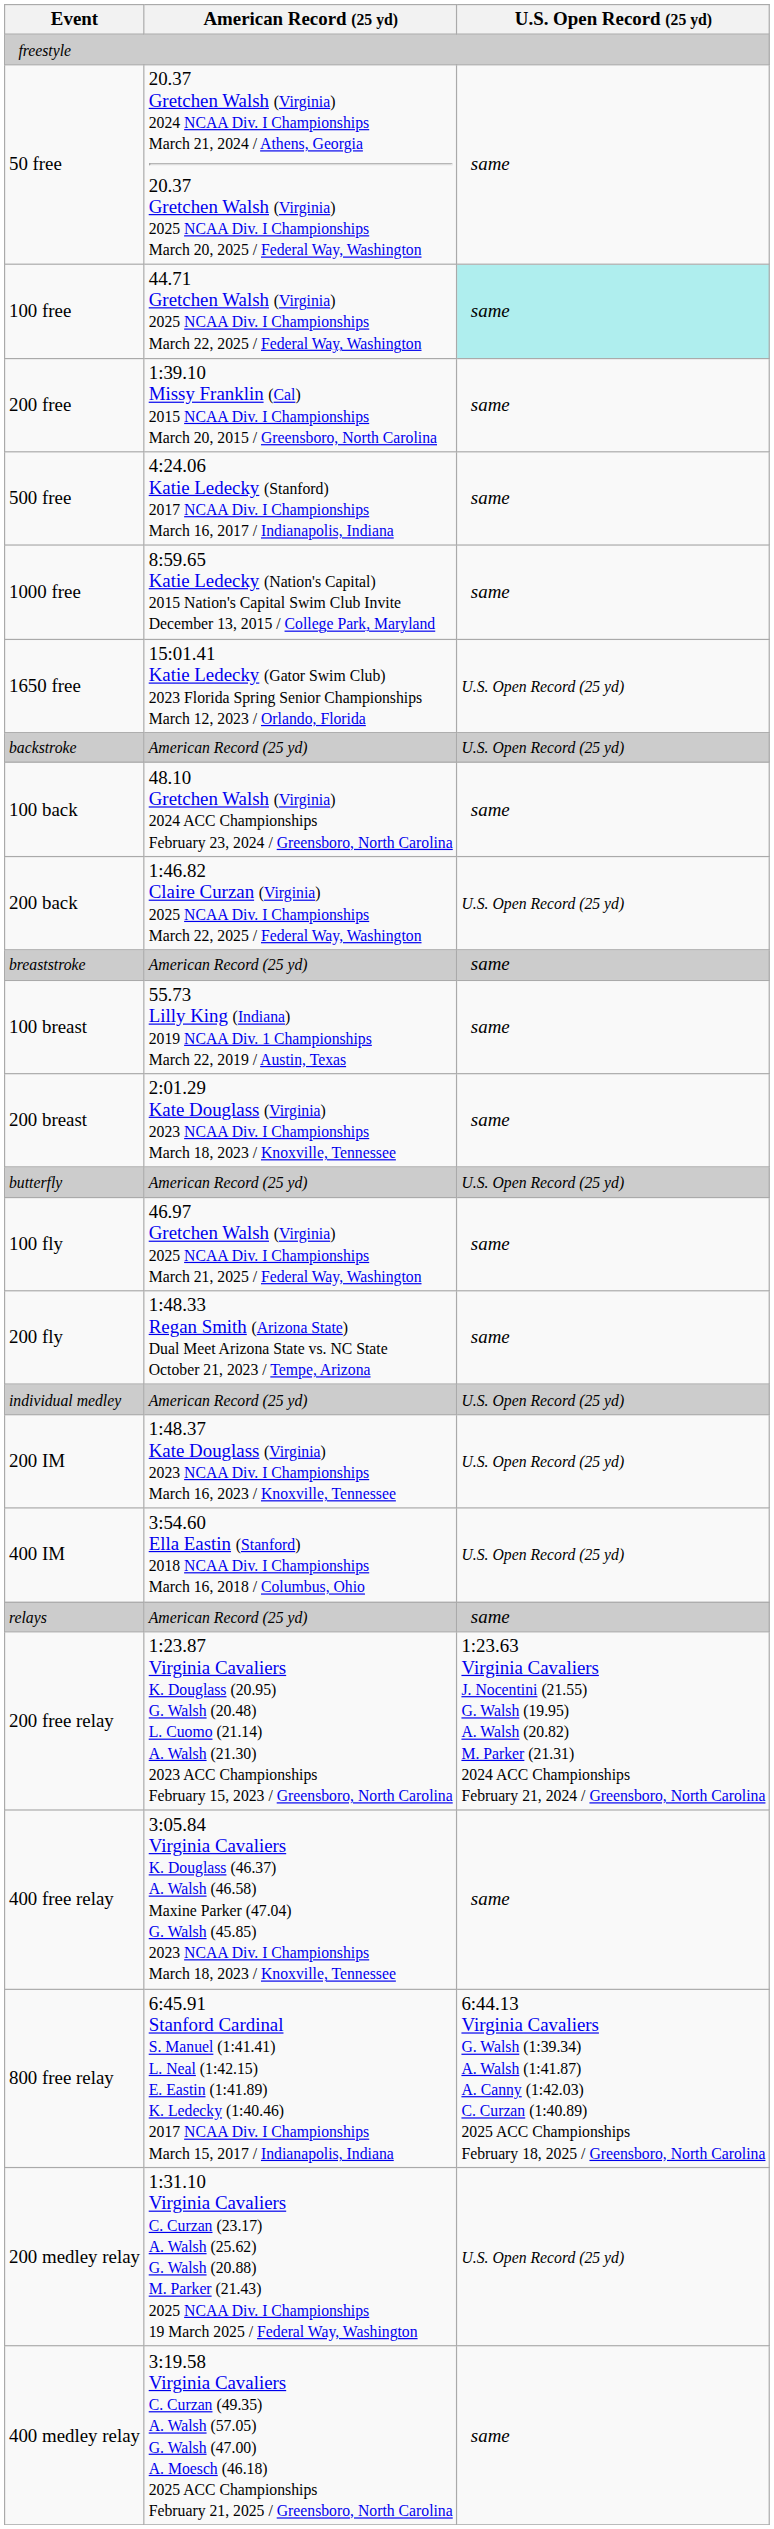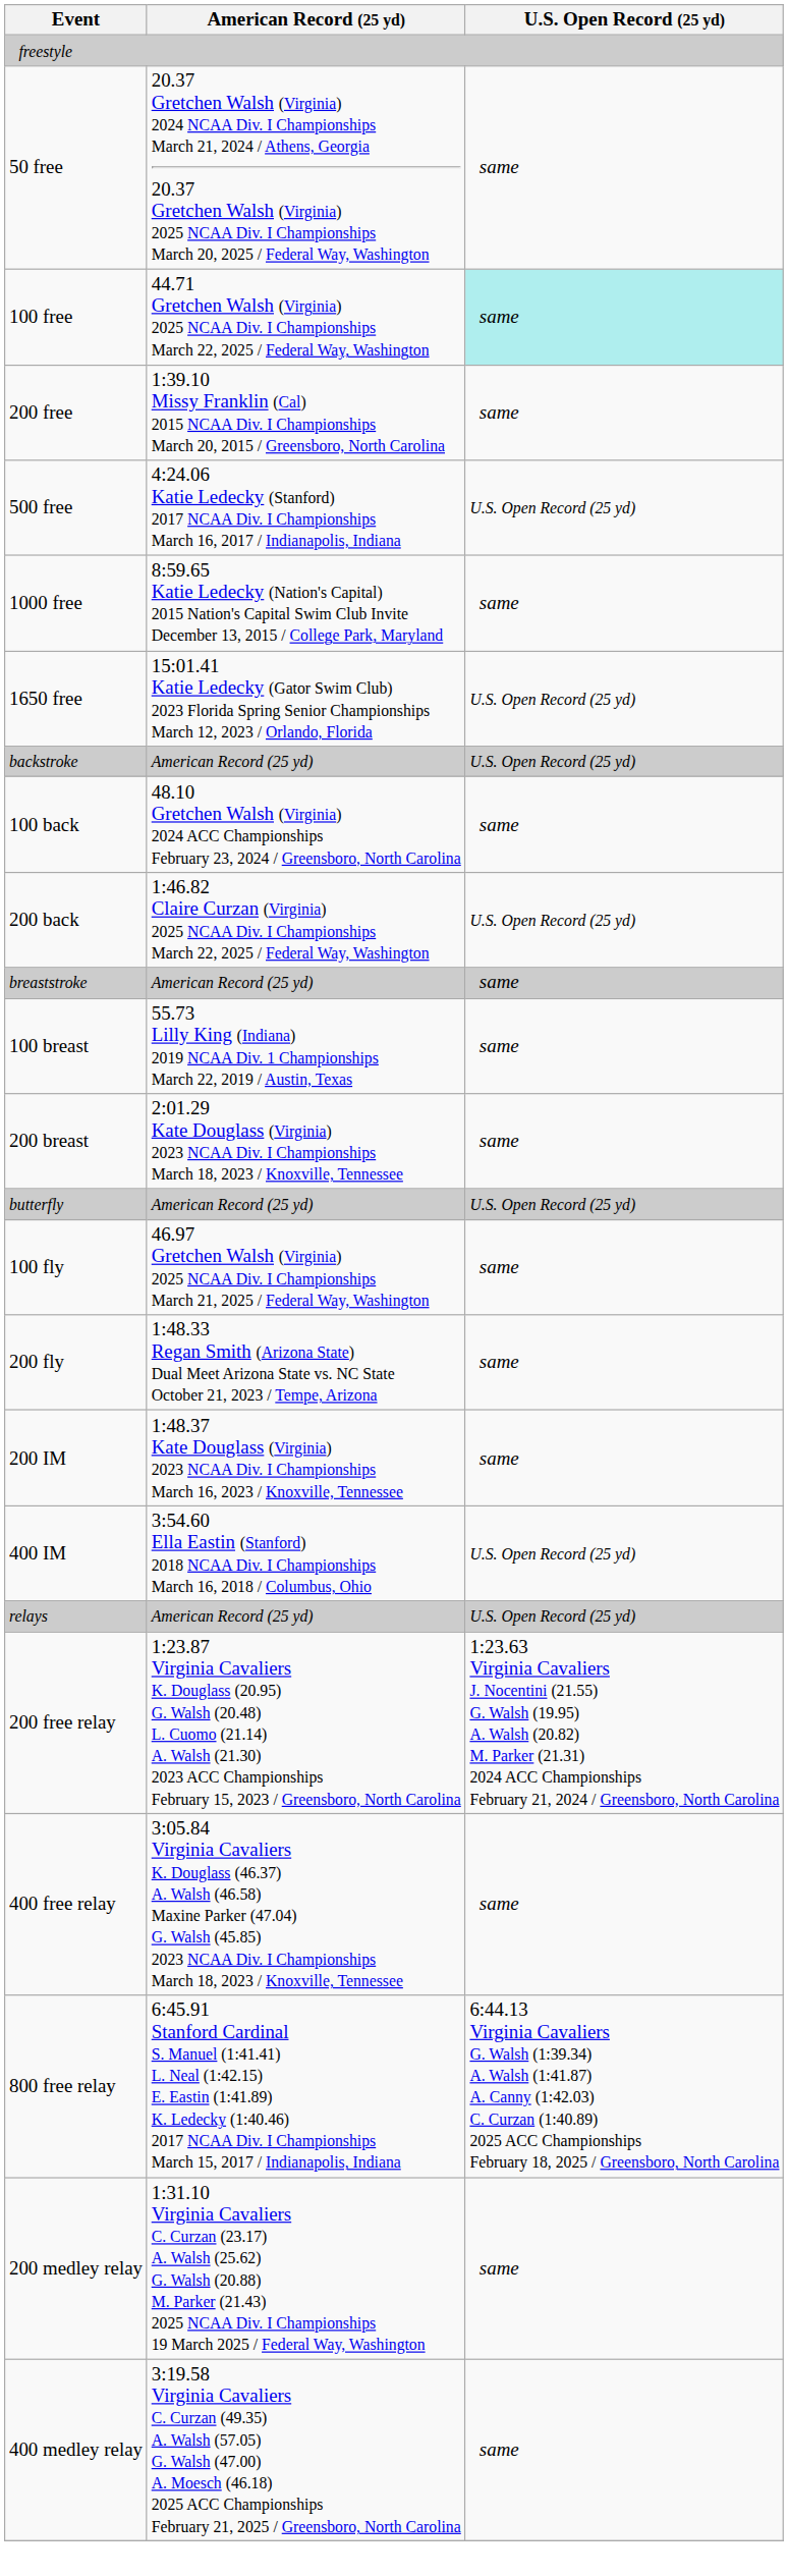 <table class="wikitable">
 <tr>
 <th>Event</th>
 <th>American Record <small>(25 yd)</small></th>
 <th>U.S. Open Record <small>(25 yd)</small></th>
 </tr>
 <tr>
 <td bgcolor="#cccccc" colspan=3>  <small><em>freestyle</em></small></td>
 </tr>
 <tr>
 <td>50 free</td>
 <td>20.37 <br> <a href='#'>Gretchen Walsh</a> <small>(<a href='#'>Virginia</a>) <br> 2024 <a href='#'>NCAA Div. I Championships</a> <br> March 21, 2024 / <a href='#'>Athens, Georgia</a> </small><br><hr> 20.37 <br> <a href='#'>Gretchen Walsh</a> <small>(<a href='#'>Virginia</a>) <br> 2025 <a href='#'>NCAA Div. I Championships</a> <br> March 20, 2025 / <a href='#'>Federal Way, Washington</a> </small></td>
 <td>  <em>same</em></td>
 </tr>
 <tr>
 <td>100 free</td>
 <td>44.71 <br> <a href='#'>Gretchen Walsh</a> <small>(<a href='#'>Virginia</a>) <br> 2025 <a href='#'>NCAA Div. I Championships</a> <br> March 22, 2025 / <a href='#'>Federal Way, Washington</a> </small></td>
 <td style="background: paleturquoise;">  <em>same</em></td>
 </tr>
 <tr>
 <td>200 free</td>
 <td>1:39.10 <br> <a href='#'>Missy Franklin</a> <small>(<a href='#'>Cal</a>) <br> 2015 <a href='#'>NCAA Div. I Championships</a> <br> March 20, 2015 / <a href='#'>Greensboro, North Carolina</a> </small></td>
 <td>  <em>same</em></td>
 </tr>
 <tr>
 <td>500 free</td>
 <td>4:24.06 <br> <a href='#'>Katie Ledecky</a> <small>(Stanford) <br> 2017 <a href='#'>NCAA Div. I Championships</a> <br> March 16, 2017 / <a href='#'>Indianapolis, Indiana</a> </small></td>
-<td>  <em>same</em></td>
+<td><small><em>U.S. Open Record (25 yd)</em></small></td>
 </tr>
 <tr>
 <td>1000 free</td>
 <td>8:59.65 <br> <a href='#'>Katie Ledecky</a> <small> (Nation's Capital) <br> 2015 Nation's Capital Swim Club Invite <br> December 13, 2015 / <a href='#'>College Park, Maryland</a> </small></td>
 <td>  <em>same</em></td>
 </tr>
 <tr>
 <td>1650 free</td>
 <td>15:01.41 <br> <a href='#'>Katie Ledecky</a> <small> (Gator Swim Club) <br> 2023 Florida Spring Senior Championships <br> March 12, 2023 / <a href='#'>Orlando, Florida</a> </small></td>
 <td><small><em>U.S. Open Record (25 yd)</em></small></td>
 </tr>
 <tr bgcolor="#cccccc">
 <td><small><em>backstroke</em></small></td>
 <td><small><em>American Record (25 yd)</em></small></td>
 <td><small><em>U.S. Open Record (25 yd)</em></small></td>
 </tr>
 <tr>
 <td>100 back</td>
 <td>48.10<br> <a href='#'>Gretchen Walsh</a> <small>(<a href='#'>Virginia</a>) <br> 2024 ACC Championships <br> February 23, 2024 / <a href='#'>Greensboro, North Carolina</a> </small></td>
 <td>  <em>same</em></td>
 </tr>
 <tr>
 <td>200 back</td>
 <td>1:46.82 <br> <a href='#'>Claire Curzan</a> <small>(<a href='#'>Virginia</a>) <br> 2025 <a href='#'>NCAA Div. I Championships</a> <br> March 22, 2025 / <a href='#'>Federal Way, Washington</a> </small></td>
 <td><small><em>U.S. Open Record (25 yd)</em></small></td>
 </tr>
 <tr bgcolor="#cccccc">
 <td><small><em>breaststroke</em></small></td>
 <td><small><em>American Record (25 yd)</em></small></td>
 <td>  <em>same</em></td>
 </tr>
 <tr>
 <td>100 breast</td>
 <td>55.73 <br> <a href='#'>Lilly King</a> <small>(<a href='#'>Indiana</a>) <br> 2019 <a href='#'>NCAA Div. 1 Championships</a><br> March 22, 2019 / <a href='#'>Austin, Texas</a> </small></td>
 <td>  <em>same</em></td>
 </tr>
 <tr>
 <td>200 breast</td>
 <td>2:01.29 <br> <a href='#'>Kate Douglass</a> <small>(<a href='#'>Virginia</a>) <br> 2023 <a href='#'>NCAA Div. I Championships</a> <br> March 18, 2023 / <a href='#'>Knoxville, Tennessee</a> </small></td>
 <td>  <em>same</em></td>
 </tr>
 <tr bgcolor="#cccccc">
 <td><small><em>butterfly</em></small></td>
 <td><small><em>American Record (25 yd)</em></small></td>
 <td><small><em>U.S. Open Record (25 yd)</em></small></td>
 </tr>
 <tr>
 <td>100 fly</td>
 <td>46.97 <br> <a href='#'>Gretchen Walsh</a> <small>(<a href='#'>Virginia</a>) <br> 2025 <a href='#'>NCAA Div. I Championships</a> <br> March 21, 2025 / <a href='#'>Federal Way, Washington</a> </small></td>
 <td>  <em>same</em></td>
 </tr>
 <tr>
 <td>200 fly</td>
 <td>1:48.33 <br> <a href='#'>Regan Smith</a> <small>(<a href='#'>Arizona State</a>) <br> Dual Meet Arizona State vs. NC State <br> October 21, 2023 / <a href='#'>Tempe, Arizona</a> </small></td>
 <td>  <em>same</em></td>
 </tr>
-<tr bgcolor="#cccccc">
-<td><small><em>individual medley</em></small></td>
-<td><small><em>American Record (25 yd)</em></small></td>
-<td><small><em>U.S. Open Record (25 yd)</em></small></td>
-</tr>
 <tr>
 <td>200 IM</td>
 <td>1:48.37<br> <a href='#'>Kate Douglass</a> <small>(<a href='#'>Virginia</a>) <br>  2023 <a href='#'>NCAA Div. I Championships</a> <br> March 16, 2023 / <a href='#'>Knoxville, Tennessee</a> </small></td>
-<td><small><em>U.S. Open Record (25 yd)</em></small></td>
+<td>  <em>same</em></td>
 </tr>
 <tr>
 <td>400 IM</td>
 <td>3:54.60 <br> <a href='#'>Ella Eastin</a> <small>(<a href='#'>Stanford</a>) <br> 2018 <a href='#'>NCAA Div. I Championships</a> <br> March 16, 2018 / <a href='#'>Columbus, Ohio</a> </small></td>
 <td><small><em>U.S. Open Record (25 yd)</em></small></td>
 </tr>
 <tr bgcolor="#cccccc">
 <td><small><em>relays</em></small></td>
 <td><small><em>American Record (25 yd)</em></small></td>
-<td>  <em>same</em></td>
+<td><small><em>U.S. Open Record (25 yd)</em></small></td>
 </tr>
 <tr>
 <td>200 free relay</td>
 <td>1:23.87<br> <a href='#'>Virginia Cavaliers</a> <small><br><a href='#'>K. Douglass</a> (20.95)<br><a href='#'>G. Walsh</a> (20.48)<br><a href='#'>L. Cuomo</a> (21.14)<br><a href='#'>A. Walsh</a> (21.30) <br> 2023 ACC Championships <br> February 15, 2023 / <a href='#'>Greensboro, North Carolina</a> </small></td>
 <td>1:23.63<br> <a href='#'>Virginia Cavaliers</a> <small><br> <a href='#'>J. Nocentini</a> (21.55)<br><a href='#'>G. Walsh</a> (19.95)<br><a href='#'>A. Walsh</a> (20.82)<br><a href='#'>M. Parker</a> (21.31) <br> 2024 ACC Championships <br> February 21, 2024 / <a href='#'>Greensboro, North Carolina</a> </small></td>
 </tr>
 <tr>
 <td>400 free relay</td>
 <td>3:05.84<br> <a href='#'>Virginia Cavaliers</a> <small><br> <a href='#'>K. Douglass</a> (46.37)<br><a href='#'>A. Walsh</a> (46.58)<br>Maxine Parker (47.04)<br><a href='#'>G. Walsh</a> (45.85)<br> 2023 <a href='#'>NCAA Div. I Championships</a> <br> March 18, 2023 / <a href='#'>Knoxville, Tennessee</a>  </small></td>
 <td>  <em>same</em></td>
 </tr>
 <tr>
 <td>800 free relay</td>
 <td>6:45.91 <br> <a href='#'>Stanford Cardinal</a> <small><br> <a href='#'>S. Manuel</a> (1:41.41)<br><a href='#'>L. Neal</a> (1:42.15)<br><a href='#'>E. Eastin</a> (1:41.89)<br><a href='#'>K. Ledecky</a> (1:40.46)<br></small><small> 2017 <a href='#'>NCAA Div. I Championships</a> <br> March 15, 2017 / <a href='#'>Indianapolis, Indiana</a> </small></td>
 <td>6:44.13 <br> <a href='#'>Virginia Cavaliers</a> <small><br><a href='#'>G. Walsh</a> (1:39.34)<br><a href='#'>A. Walsh</a> (1:41.87)<br> <a href='#'>A. Canny</a> (1:42.03)<br><a href='#'>C. Curzan</a> (1:40.89) <br> 2025 ACC Championships <br> February 18, 2025 / <a href='#'>Greensboro, North Carolina</a> </small></td>
 </tr>
 <tr>
 <td>200 medley relay</td>
 <td>1:31.10 <br><a href='#'>Virginia Cavaliers</a> <small><br><a href='#'>C. Curzan</a> (23.17)<br><a href='#'>A. Walsh</a> (25.62)<br><a href='#'>G. Walsh</a> (20.88)<br><a href='#'>M. Parker</a> (21.43)<br>2025 <a href='#'>NCAA Div. I Championships</a><br>19 March 2025 / <a href='#'>Federal Way, Washington</a></small></td>
-<td><small><em>U.S. Open Record (25 yd)</em></small></td>
+<td>  <em>same</em></td>
 </tr>
 <tr>
 <td>400 medley relay</td>
 <td>3:19.58 <br> <a href='#'>Virginia Cavaliers</a> <small><br><a href='#'>C. Curzan</a> (49.35)<br><a href='#'>A. Walsh</a> (57.05)<br><a href='#'>G. Walsh</a> (47.00)<br><a href='#'>A. Moesch</a> (46.18)<br> 2025 ACC Championships <br> February 21, 2025 / <a href='#'>Greensboro, North Carolina</a> </small></td>
 <td>  <em>same</em></td>
 </tr>
 <tr>
 </tr>
 </table>
